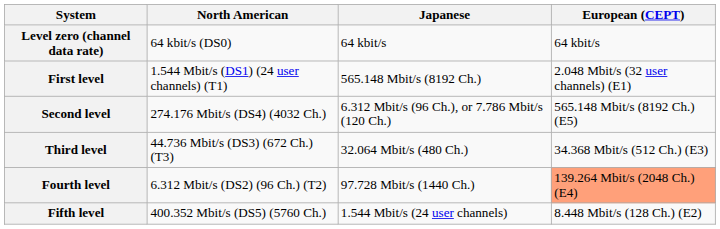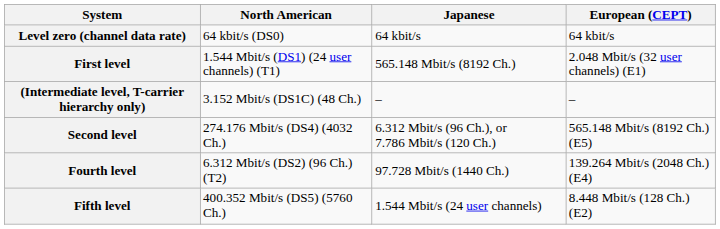 <table class="wikitable">
 <tr>
 <th>System</th>
 <th>North American</th>
 <th>Japanese</th>
 <th>European (<a href='#'>CEPT</a>)</th>
 </tr>
 <tr>
 <th>Level zero (channel data rate)</th>
 <td>64 kbit/s (DS0)</td>
 <td>64 kbit/s</td>
 <td>64 kbit/s</td>
 </tr>
 <tr>
 <th>First level</th>
 <td>1.544 Mbit/s (<a href='#'>DS1</a>) (24 <a href='#'>user</a> channels) (T1)</td>
 <td>565.148 Mbit/s (8192 Ch.)</td>
 <td>2.048 Mbit/s (32 <a href='#'>user</a> channels) (E1)</td>
 </tr>
 <tr>
+<th>(Intermediate level, T-carrier hierarchy only)</th>
+<td>3.152 Mbit/s (DS1C) (48 Ch.)</td>
+<td>–</td>
+<td>–</td>
+</tr>
+<tr>
 <th>Second level</th>
 <td>274.176 Mbit/s (DS4) (4032 Ch.)</td>
 <td>6.312 Mbit/s (96 Ch.), or 7.786 Mbit/s (120 Ch.)</td>
 <td>565.148 Mbit/s (8192 Ch.) (E5)</td>
 </tr>
 <tr>
-<th>Third level</th>
-<td>44.736 Mbit/s (DS3) (672 Ch.) (T3)</td>
-<td>32.064 Mbit/s (480 Ch.)</td>
-<td>34.368 Mbit/s (512 Ch.) (E3)</td>
-</tr>
-<tr>
 <th>Fourth level</th>
 <td>6.312 Mbit/s (DS2) (96 Ch.) (T2)</td>
 <td>97.728 Mbit/s (1440 Ch.)</td>
-<td style="background: lightsalmon;">139.264 Mbit/s (2048 Ch.) (E4)</td>
+<td>139.264 Mbit/s (2048 Ch.) (E4)</td>
 </tr>
 <tr>
 <th>Fifth level</th>
 <td>400.352 Mbit/s (DS5) (5760 Ch.)</td>
 <td>1.544 Mbit/s (24 <a href='#'>user</a> channels)</td>
 <td>8.448 Mbit/s (128 Ch.) (E2)</td>
 </tr>
 </table>
